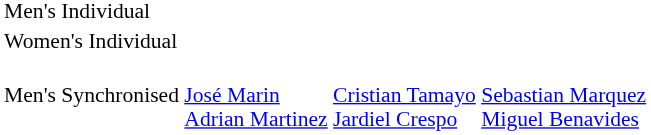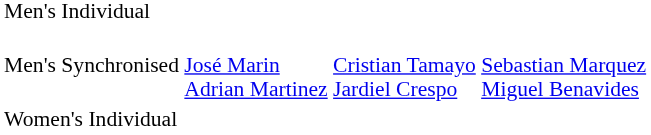 <table>
 <tr>
 <td>Men's Individual</td>
-<td></td>
-<td></td>
-<td></td>
-</tr>
-<tr>
-<td>Women's Individual</td>
 <td></td>
 <td></td>
 <td></td>
 </tr>
 <tr>
 <td>Men's Synchronised</td>
 <td><br><a href='#'>José Marin</a><br><a href='#'>Adrian Martinez</a></td>
 <td><br><a href='#'>Cristian Tamayo</a><br><a href='#'>Jardiel Crespo</a></td>
 <td><br><a href='#'>Sebastian Marquez</a><br><a href='#'>Miguel Benavides</a></td>
 </tr>
+<tr>
+<td>Women's Individual</td>
+<td></td>
+<td></td>
+<td></td>
+</tr>
 </table>
